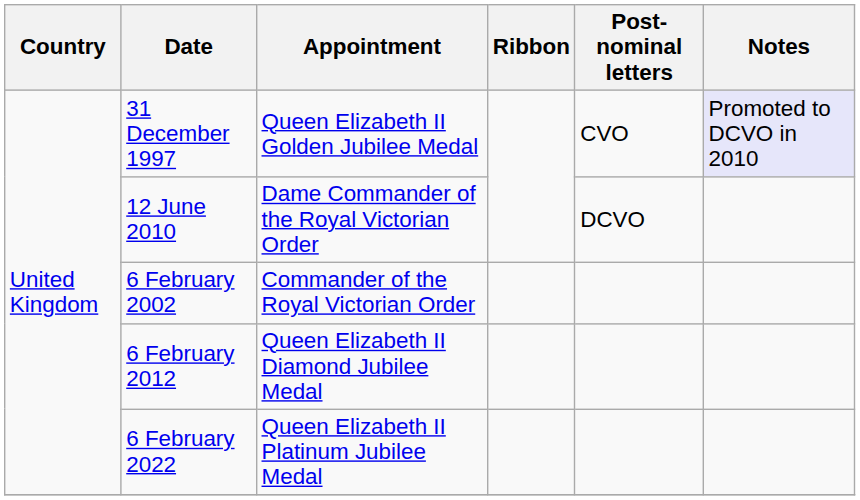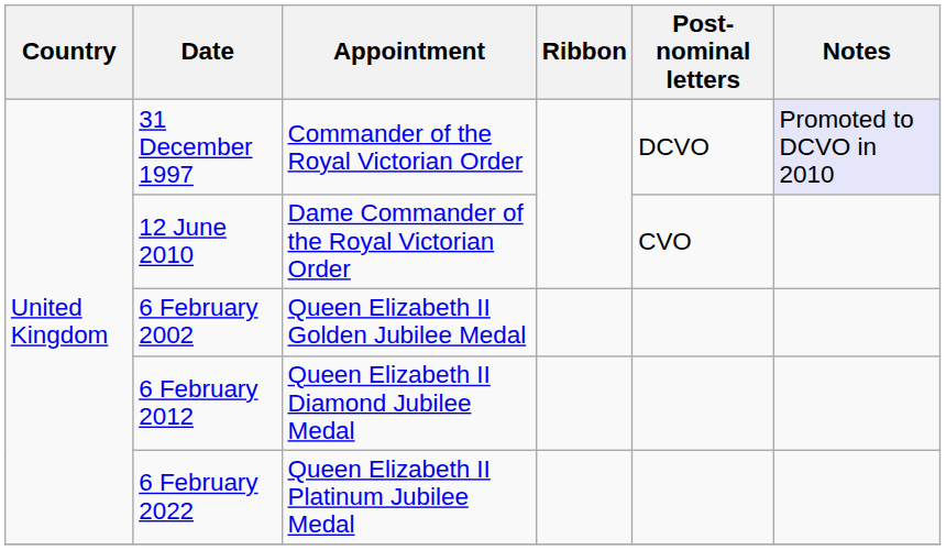 <table class="wikitable sortable">
 <tr>
 <th>Country</th>
 <th>Date</th>
 <th>Appointment</th>
 <th>Ribbon</th>
 <th>Post-nominal letters</th>
 <th>Notes</th>
 </tr>
 <tr>
 <td rowspan="5"><a href='#'>United Kingdom</a></td>
 <td><a href='#'>31 December 1997</a></td>
-<td><a href='#'>Queen Elizabeth II Golden Jubilee Medal</a></td>
+<td><a href='#'>Commander of the Royal Victorian Order</a></td>
 <td rowspan="2"></td>
-<td>CVO</td>
+<td>DCVO</td>
 <td style="background: lavender;">Promoted to DCVO in 2010</td>
 </tr>
 <tr>
 <td><a href='#'>12 June 2010</a></td>
 <td><a href='#'>Dame Commander of the Royal Victorian Order</a></td>
-<td>DCVO</td>
+<td>CVO</td>
 <td></td>
 </tr>
 <tr>
 <td><a href='#'>6 February 2002</a></td>
-<td><a href='#'>Commander of the Royal Victorian Order</a></td>
+<td><a href='#'>Queen Elizabeth II Golden Jubilee Medal</a></td>
 <td></td>
 <td></td>
 <td></td>
 </tr>
 <tr>
 <td><a href='#'>6 February 2012</a></td>
 <td><a href='#'>Queen Elizabeth II Diamond Jubilee Medal</a></td>
 <td></td>
 <td></td>
 <td></td>
 </tr>
 <tr>
 <td><a href='#'>6 February 2022</a></td>
 <td><a href='#'>Queen Elizabeth II Platinum Jubilee Medal</a></td>
 <td></td>
 <td></td>
 <td></td>
 </tr>
 <tr>
 </tr>
 </table>
